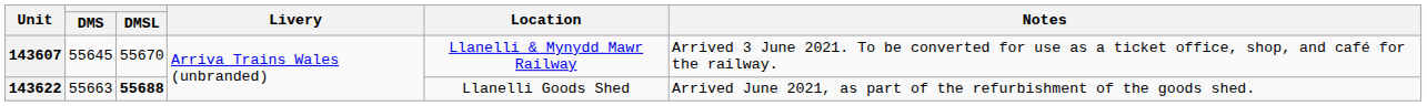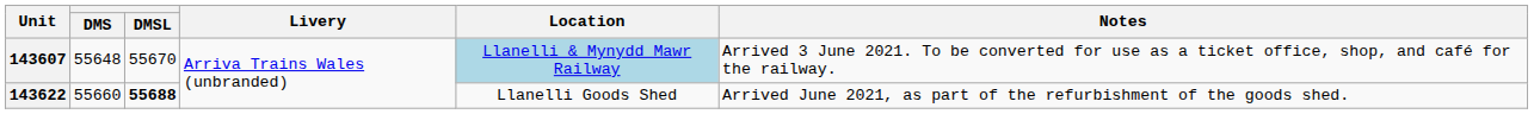 <table class="wikitable">
 <tr>
 <th rowspan=2>Unit</th>
 <th colspan=2></th>
 <th rowspan=2>Livery</th>
 <th rowspan=2>Location</th>
 <th rowspan=2>Notes</th>
 </tr>
 <tr>
 <th>DMS</th>
 <th>DMSL</th>
 </tr>
 <tr>
 <th>143607</th>
-<td align=center>55645</td>
+<td align=center>55648</td>
 <td align=center>55670</td>
 <td rowspan=2><a href='#'>Arriva Trains Wales</a> (unbranded)</td>
-<td align=center><a href='#'>Llanelli & Mynydd Mawr Railway</a></td>
+<td align=center style="background: lightblue;"><a href='#'>Llanelli & Mynydd Mawr Railway</a></td>
 <td align=left>Arrived 3 June 2021. To be converted for use as a ticket office, shop, and café for the railway.</td>
 </tr>
 <tr>
 <th>143622</th>
-<td align=center>55663</td>
+<td align=center>55660</td>
 <td align=center><strong>55688</strong></td>
 <td align=center>Llanelli Goods Shed</td>
 <td align=left>Arrived June 2021, as part of the refurbishment of the goods shed.</td>
 </tr>
 </table>
